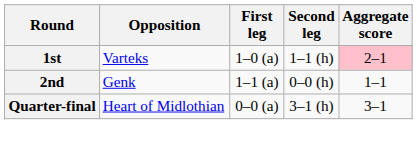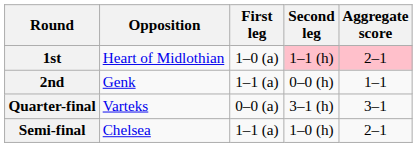 <table class="wikitable plainrowheaders" style="text-align:center;margin-left:1em;float:right">
 <tr>
 <th scope=col>Round</th>
 <th scope="col" style="width:130px;">Opposition</th>
 <th scope="col" style="width:50px;">First leg</th>
 <th scope="col" style="width:50px;">Second leg</th>
 <th scope="col" style="width:50px;">Aggregate score</th>
 </tr>
 <tr>
 <th scope=row style="text-align:center">1st</th>
-<td align="left"><a href='#'>Varteks</a></td>
+<td align="left"><a href='#'>Heart of Midlothian</a></td>
 <td>1–0 (a)</td>
-<td>1–1 (h)</td>
+<td style="background: pink;">1–1 (h)</td>
 <td style="background: pink;">2–1</td>
 </tr>
 <tr>
 <th scope=row style="text-align:center">2nd</th>
 <td align="left"><a href='#'>Genk</a></td>
 <td>1–1 (a)</td>
 <td>0–0 (h)</td>
 <td>1–1</td>
 </tr>
 <tr>
 <th scope=row style="text-align:center">Quarter-final</th>
-<td align="left"><a href='#'>Heart of Midlothian</a></td>
+<td align="left"><a href='#'>Varteks</a></td>
 <td>0–0 (a)</td>
 <td>3–1 (h)</td>
 <td>3–1</td>
 </tr>
+<tr>
+<th scope=row style="text-align:center">Semi-final</th>
+<td align="left"><a href='#'>Chelsea</a></td>
+<td>1–1 (a)</td>
+<td>1–0 (h)</td>
+<td>2–1</td>
+</tr>
 </table>
